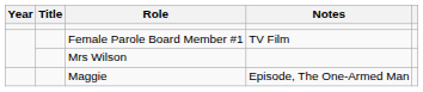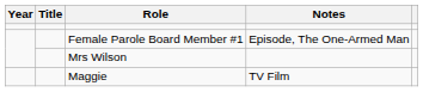 <table class="wikitable sortable plainrowheaders unsortable">
 <tr>
 <th scope="col">Year</th>
 <th scope="col">Title</th>
 <th scope="col">Role</th>
 <th scope="col" class="unsortable">Notes</th>
 <th scope="col" class="unsortable"></th>
 </tr>
 <tr>
 <td></td>
 <td><em></em></td>
 <td></td>
 <td></td>
 <td style="text-align:center;"></td>
 </tr>
 <tr>
 <td rowspan=2></td>
 <td><em></em></td>
 <td>Female Parole Board Member #1</td>
-<td>TV Film</td>
+<td>Episode, The One-Armed Man</td>
 <td style="text-align:center;"></td>
 </tr>
 <tr>
 <td><em></em></td>
 <td>Mrs Wilson</td>
 <td></td>
 <td style="text-align:center;"></td>
 </tr>
 <tr>
 <td></td>
 <td><em></em></td>
 <td>Maggie</td>
-<td>Episode, The One-Armed Man</td>
+<td>TV Film</td>
 <td style="text-align:center;"></td>
 </tr>
 </table>
